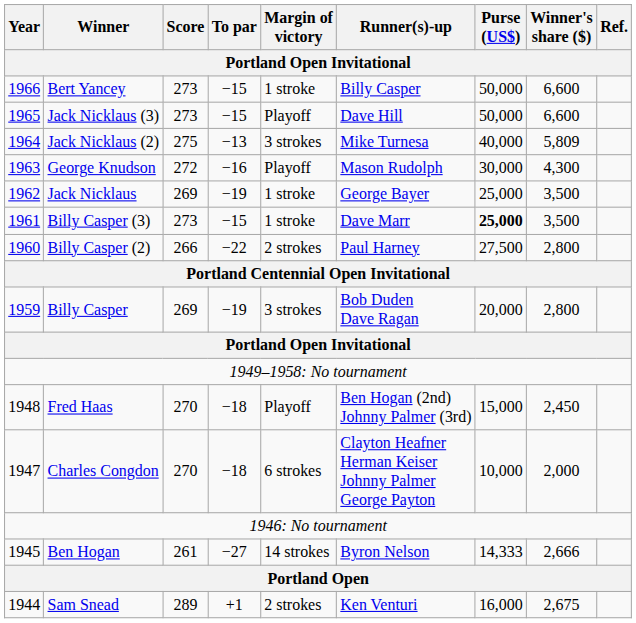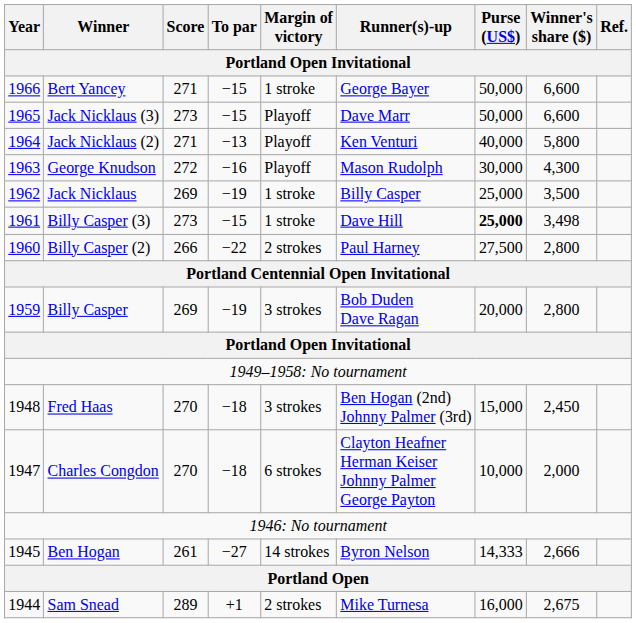 <table class=wikitable style="font-size:95%">
 <tr>
 <th>Year</th>
 <th>Winner</th>
 <th>Score</th>
 <th>To par</th>
 <th>Margin of<br>victory</th>
 <th>Runner(s)-up</th>
 <th>Purse<br>(<a href='#'>US$</a>)</th>
 <th>Winner's<br>share ($)</th>
 <th>Ref.</th>
 </tr>
 <tr>
 <th colspan="10">Portland Open Invitational</th>
 </tr>
 <tr>
 <td><a href='#'>1966</a></td>
 <td> <a href='#'>Bert Yancey</a></td>
-<td align=center>273</td>
+<td align=center>271</td>
 <td align=center>−15</td>
 <td>1 stroke</td>
-<td> <a href='#'>Billy Casper</a></td>
+<td> <a href='#'>George Bayer</a></td>
 <td align="center">50,000</td>
 <td align="center">6,600</td>
 <td></td>
 </tr>
 <tr>
 <td><a href='#'>1965</a></td>
 <td> <a href='#'>Jack Nicklaus</a> (3)</td>
 <td align=center>273</td>
 <td align=center>−15</td>
 <td>Playoff</td>
-<td> <a href='#'>Dave Hill</a></td>
+<td> <a href='#'>Dave Marr</a></td>
 <td align="center">50,000</td>
 <td align="center">6,600</td>
 <td></td>
 </tr>
 <tr>
 <td><a href='#'>1964</a></td>
 <td> <a href='#'>Jack Nicklaus</a> (2)</td>
-<td align=center>275</td>
+<td align=center>271</td>
 <td align=center>−13</td>
-<td>3 strokes</td>
-<td> <a href='#'>Mike Turnesa</a></td>
+<td>Playoff</td>
+<td> <a href='#'>Ken Venturi</a></td>
 <td align="center">40,000</td>
-<td align="center">5,809</td>
+<td align="center">5,800</td>
 <td></td>
 </tr>
 <tr>
 <td><a href='#'>1963</a></td>
 <td> <a href='#'>George Knudson</a></td>
 <td align=center>272</td>
 <td align=center>−16</td>
 <td>Playoff</td>
 <td> <a href='#'>Mason Rudolph</a></td>
 <td align="center">30,000</td>
 <td align="center">4,300</td>
 <td></td>
 </tr>
 <tr>
 <td><a href='#'>1962</a></td>
 <td> <a href='#'>Jack Nicklaus</a></td>
 <td align=center>269</td>
 <td align=center>−19</td>
 <td>1 stroke</td>
-<td> <a href='#'>George Bayer</a></td>
+<td> <a href='#'>Billy Casper</a></td>
 <td align="center">25,000</td>
 <td align="center">3,500</td>
 <td></td>
 </tr>
 <tr>
 <td><a href='#'>1961</a></td>
 <td> <a href='#'>Billy Casper</a> (3)</td>
 <td align=center>273</td>
 <td align=center>−15</td>
 <td>1 stroke</td>
-<td> <a href='#'>Dave Marr</a></td>
+<td> <a href='#'>Dave Hill</a></td>
 <td align="center"><strong>25,000</strong></td>
-<td align="center">3,500</td>
+<td align="center">3,498</td>
 <td></td>
 </tr>
 <tr>
 <td><a href='#'>1960</a></td>
 <td> <a href='#'>Billy Casper</a> (2)</td>
 <td align=center>266</td>
 <td align=center>−22</td>
 <td>2 strokes</td>
 <td> <a href='#'>Paul Harney</a></td>
 <td align="center">27,500</td>
 <td align="center">2,800</td>
 <td></td>
 </tr>
 <tr>
 <th colspan="10">Portland Centennial Open Invitational</th>
 </tr>
 <tr>
 <td><a href='#'>1959</a></td>
 <td> <a href='#'>Billy Casper</a></td>
 <td align=center>269</td>
 <td align=center>−19</td>
 <td>3 strokes</td>
 <td> <a href='#'>Bob Duden</a><br> <a href='#'>Dave Ragan</a></td>
 <td align="center">20,000</td>
 <td align="center">2,800</td>
 <td></td>
 </tr>
 <tr>
 <th colspan="10">Portland Open Invitational</th>
 </tr>
 <tr>
 <td align=center colspan=9><em>1949–1958: No tournament</em></td>
 </tr>
 <tr>
 <td>1948</td>
 <td> <a href='#'>Fred Haas</a></td>
 <td align=center>270</td>
 <td align=center>−18</td>
-<td>Playoff</td>
+<td>3 strokes</td>
 <td> <a href='#'>Ben Hogan</a> (2nd)<br> <a href='#'>Johnny Palmer</a> (3rd)</td>
 <td align="center">15,000</td>
 <td align="center">2,450</td>
 <td></td>
 </tr>
 <tr>
 <td>1947</td>
 <td> <a href='#'>Charles Congdon</a></td>
 <td align=center>270</td>
 <td align=center>−18</td>
 <td>6 strokes</td>
 <td> <a href='#'>Clayton Heafner</a><br> <a href='#'>Herman Keiser</a><br> <a href='#'>Johnny Palmer</a><br> <a href='#'>George Payton</a></td>
 <td align="center">10,000</td>
 <td align="center">2,000</td>
 <td></td>
 </tr>
 <tr>
 <td align=center colspan=9><em>1946: No tournament<strong></td>
 </tr>
 <tr>
 <td>1945</td>
 <td> <a href='#'>Ben Hogan</a></td>
 <td align=center>261</td>
 <td align=center>−27</td>
 <td>14 strokes</td>
 <td> <a href='#'>Byron Nelson</a></td>
 <td align="center">14,333</td>
 <td align="center">2,666</td>
 <td></td>
 </tr>
 <tr>
 <th colspan="10">Portland Open</th>
 </tr>
 <tr>
 <td>1944</td>
 <td> <a href='#'>Sam Snead</a></td>
 <td align=center>289</td>
 <td align=center>+1</td>
 <td>2 strokes</td>
-<td> <a href='#'>Ken Venturi</a></td>
+<td> <a href='#'>Mike Turnesa</a></td>
 <td align="center">16,000</td>
 <td align="center">2,675</td>
 <td></td>
 </tr>
 </table>
